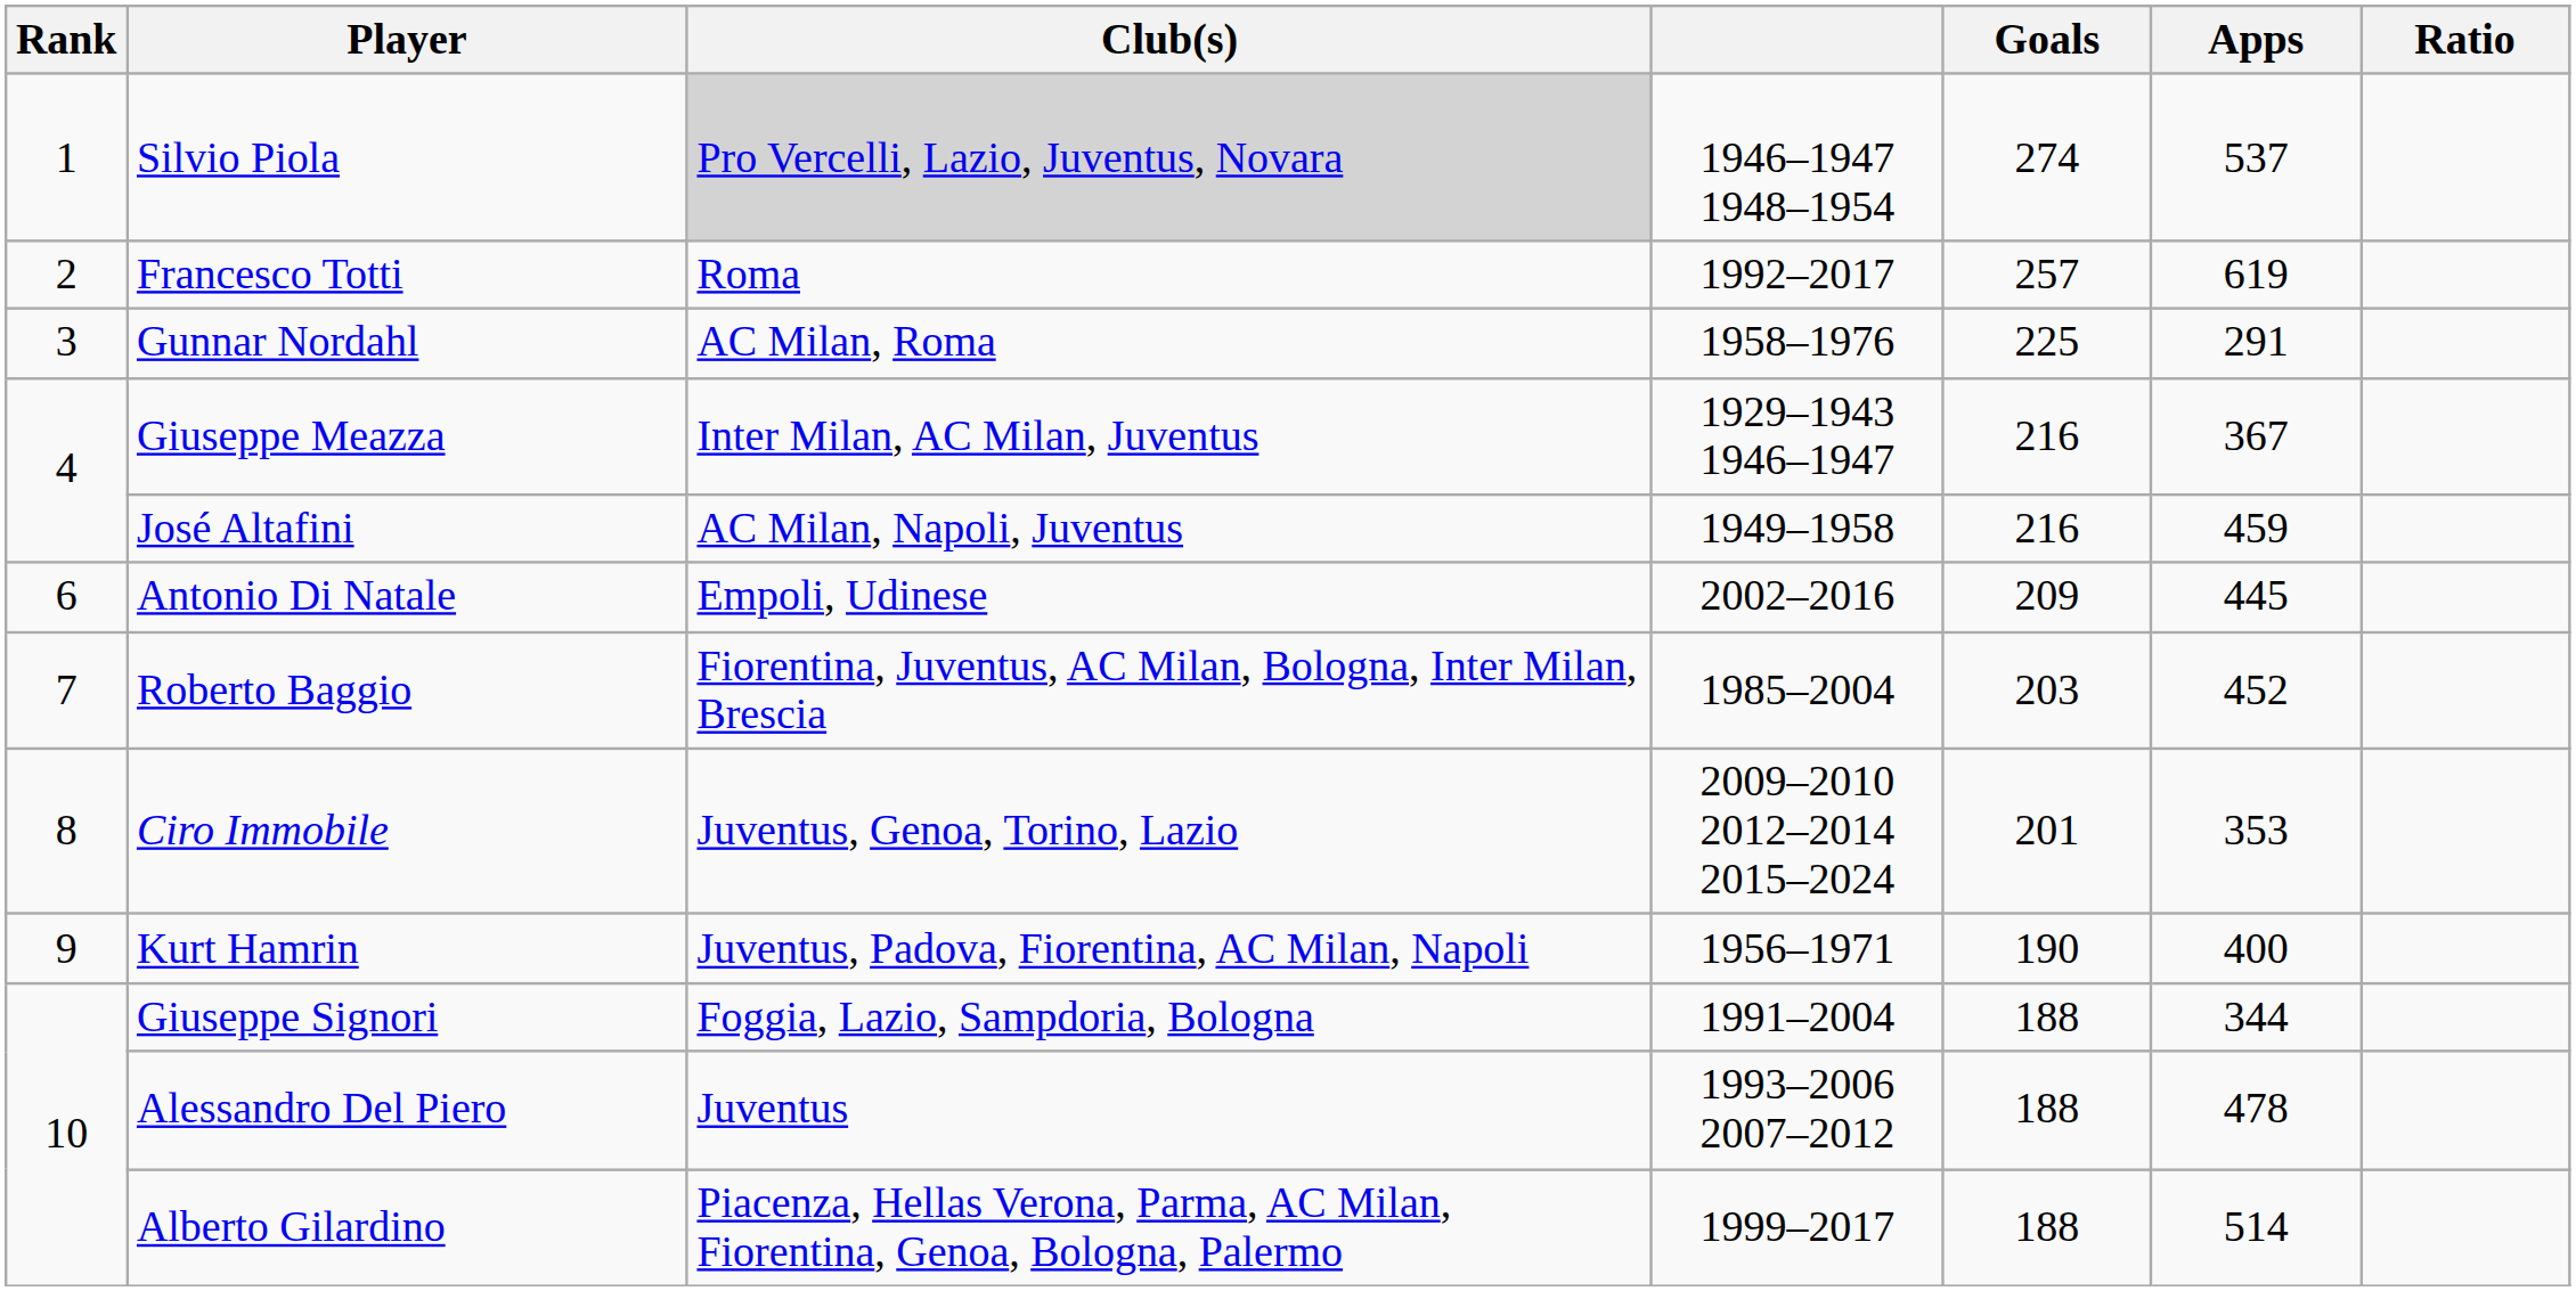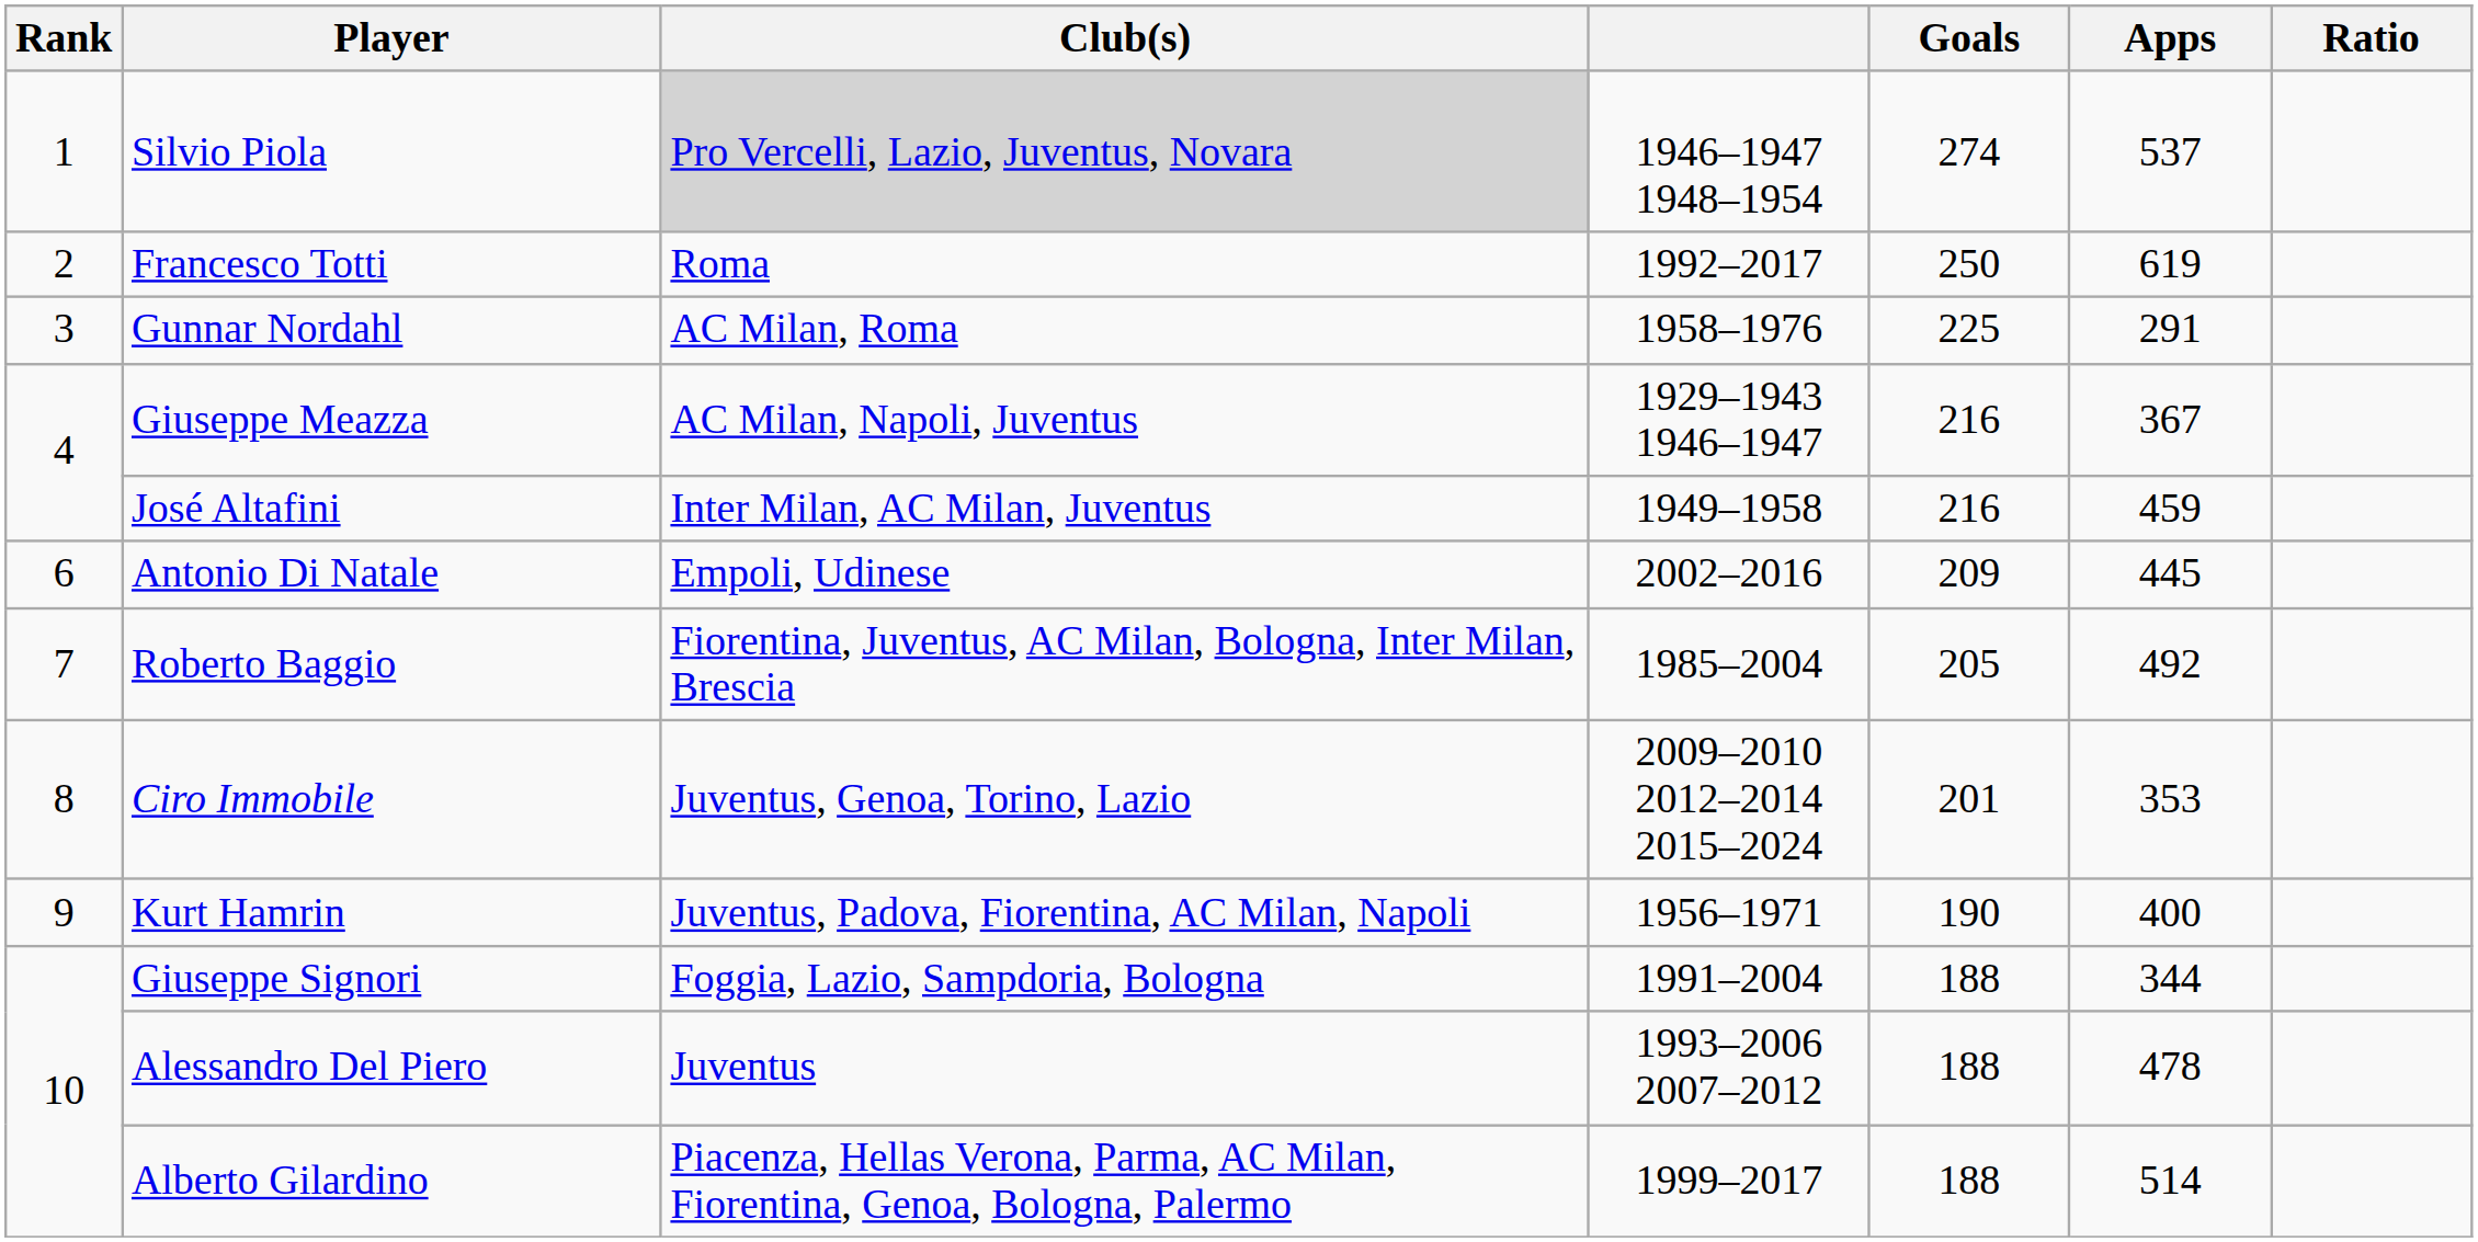 <table class="wikitable sortable" style="text-align: center">
 <tr>
 <th width=10>Rank</th>
 <th width=200>Player</th>
 <th width=350>Club(s)</th>
 <th width=100></th>
 <th width=70>Goals</th>
 <th width=70>Apps</th>
 <th width=70>Ratio</th>
 </tr>
 <tr>
 <td>1</td>
 <td align="left"> <a href='#'>Silvio Piola</a></td>
 <td align="left" style="background: lightgrey;"><a href='#'>Pro Vercelli</a>, <a href='#'>Lazio</a>, <a href='#'>Juventus</a>, <a href='#'>Novara</a></td>
 <td><br>1946–1947<br>1948–1954</td>
 <td>274</td>
 <td>537</td>
 <td></td>
 </tr>
 <tr>
 <td>2</td>
 <td align="left"> <a href='#'>Francesco Totti</a></td>
 <td align="left"><a href='#'>Roma</a></td>
 <td>1992–2017</td>
-<td>257</td>
+<td>250</td>
 <td>619</td>
 <td></td>
 </tr>
 <tr>
 <td>3</td>
 <td align="left"> <a href='#'>Gunnar Nordahl</a></td>
 <td align="left"><a href='#'>AC Milan</a>, <a href='#'>Roma</a></td>
 <td>1958–1976</td>
 <td>225</td>
 <td>291</td>
 <td></td>
 </tr>
 <tr>
 <td rowspan=2>4</td>
 <td align="left"> <a href='#'>Giuseppe Meazza</a></td>
-<td align="left"><a href='#'>Inter Milan</a>, <a href='#'>AC Milan</a>, <a href='#'>Juventus</a></td>
+<td align="left"><a href='#'>AC Milan</a>, <a href='#'>Napoli</a>, <a href='#'>Juventus</a></td>
 <td>1929–1943<br>1946–1947</td>
 <td>216</td>
 <td>367</td>
 <td></td>
 </tr>
 <tr>
 <td align="left">  <a href='#'>José Altafini</a></td>
-<td align="left"><a href='#'>AC Milan</a>, <a href='#'>Napoli</a>, <a href='#'>Juventus</a></td>
+<td align="left"><a href='#'>Inter Milan</a>, <a href='#'>AC Milan</a>, <a href='#'>Juventus</a></td>
 <td>1949–1958</td>
 <td>216</td>
 <td>459</td>
 <td></td>
 </tr>
 <tr>
 <td>6</td>
 <td align="left"> <a href='#'>Antonio Di Natale</a></td>
 <td align="left"><a href='#'>Empoli</a>, <a href='#'>Udinese</a></td>
 <td>2002–2016</td>
 <td>209</td>
 <td>445</td>
 <td></td>
 </tr>
 <tr>
 <td>7</td>
 <td align="left"> <a href='#'>Roberto Baggio</a></td>
 <td align="left"><a href='#'>Fiorentina</a>, <a href='#'>Juventus</a>, <a href='#'>AC Milan</a>, <a href='#'>Bologna</a>, <a href='#'>Inter Milan</a>, <a href='#'>Brescia</a></td>
 <td>1985–2004</td>
-<td>203</td>
-<td>452</td>
+<td>205</td>
+<td>492</td>
 <td></td>
 </tr>
 <tr>
 <td>8</td>
 <td align="left"> <em><a href='#'>Ciro Immobile</a></em></td>
 <td align="left"><a href='#'>Juventus</a>, <a href='#'>Genoa</a>, <a href='#'>Torino</a>, <a href='#'>Lazio</a></td>
 <td>2009–2010<br>2012–2014<br>2015–2024</td>
 <td>201</td>
 <td>353</td>
 <td></td>
 </tr>
 <tr>
 <td>9</td>
 <td align="left"> <a href='#'>Kurt Hamrin</a></td>
 <td align="left"><a href='#'>Juventus</a>, <a href='#'>Padova</a>, <a href='#'>Fiorentina</a>, <a href='#'>AC Milan</a>, <a href='#'>Napoli</a></td>
 <td>1956–1971</td>
 <td>190</td>
 <td>400</td>
 <td></td>
 </tr>
 <tr>
 <td rowspan=3>10</td>
 <td align="left"> <a href='#'>Giuseppe Signori</a></td>
 <td align="left"><a href='#'>Foggia</a>, <a href='#'>Lazio</a>, <a href='#'>Sampdoria</a>, <a href='#'>Bologna</a></td>
 <td>1991–2004</td>
 <td>188</td>
 <td>344</td>
 <td></td>
 </tr>
 <tr>
 <td align="left"> <a href='#'>Alessandro Del Piero</a></td>
 <td align="left"><a href='#'>Juventus</a></td>
 <td>1993–2006<br>2007–2012</td>
 <td>188</td>
 <td>478</td>
 <td></td>
 </tr>
 <tr>
 <td align="left"> <a href='#'>Alberto Gilardino</a></td>
 <td align="left"><a href='#'>Piacenza</a>, <a href='#'>Hellas Verona</a>, <a href='#'>Parma</a>, <a href='#'>AC Milan</a>, <a href='#'>Fiorentina</a>, <a href='#'>Genoa</a>, <a href='#'>Bologna</a>, <a href='#'>Palermo</a></td>
 <td>1999–2017</td>
 <td>188</td>
 <td>514</td>
 <td></td>
 </tr>
 </table>
